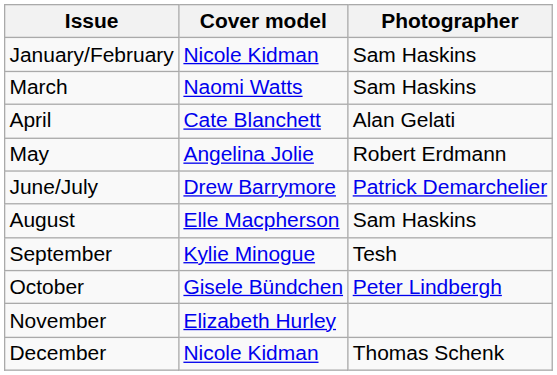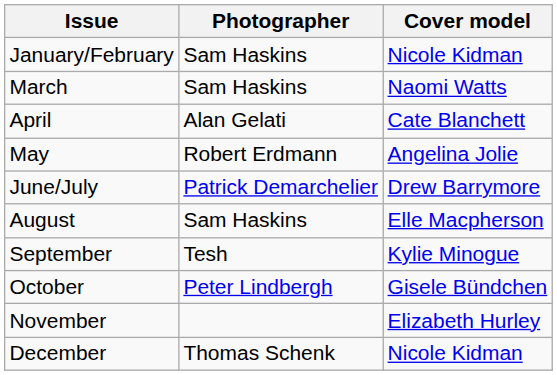 <table class="sortable wikitable">
 <tr>
 <th>Issue</th>
+<th>Photographer</th>
 <th>Cover model</th>
-<th>Photographer</th>
 </tr>
 <tr>
 <td>January/February</td>
+<td>Sam Haskins</td>
 <td><a href='#'>Nicole Kidman</a></td>
-<td>Sam Haskins</td>
 </tr>
 <tr>
 <td>March</td>
+<td>Sam Haskins</td>
 <td><a href='#'>Naomi Watts</a></td>
-<td>Sam Haskins</td>
 </tr>
 <tr>
 <td>April</td>
+<td>Alan Gelati</td>
 <td><a href='#'>Cate Blanchett</a></td>
-<td>Alan Gelati</td>
 </tr>
 <tr>
 <td>May</td>
+<td>Robert Erdmann</td>
 <td><a href='#'>Angelina Jolie</a></td>
-<td>Robert Erdmann</td>
 </tr>
 <tr>
 <td>June/July</td>
+<td><a href='#'>Patrick Demarchelier</a></td>
 <td><a href='#'>Drew Barrymore</a></td>
-<td><a href='#'>Patrick Demarchelier</a></td>
 </tr>
 <tr>
 <td>August</td>
+<td>Sam Haskins</td>
 <td><a href='#'>Elle Macpherson</a></td>
-<td>Sam Haskins</td>
 </tr>
 <tr>
 <td>September</td>
+<td>Tesh</td>
 <td><a href='#'>Kylie Minogue</a></td>
-<td>Tesh</td>
 </tr>
 <tr>
 <td>October</td>
+<td><a href='#'>Peter Lindbergh</a></td>
 <td><a href='#'>Gisele Bündchen</a></td>
-<td><a href='#'>Peter Lindbergh</a></td>
 </tr>
 <tr>
 <td>November</td>
+<td></td>
 <td><a href='#'>Elizabeth Hurley</a></td>
-<td></td>
 </tr>
 <tr>
 <td>December</td>
+<td>Thomas Schenk</td>
 <td><a href='#'>Nicole Kidman</a></td>
-<td>Thomas Schenk</td>
 </tr>
 </table>
